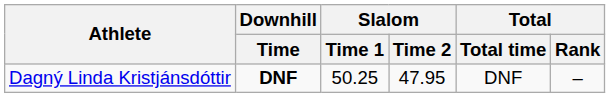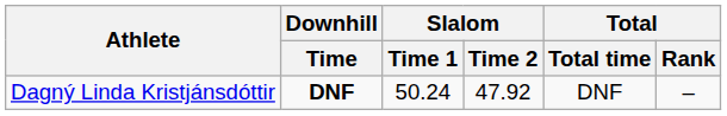 <table class="wikitable" style="font-size:90%">
 <tr>
 <th rowspan="2">Athlete</th>
 <th>Downhill</th>
 <th colspan="2">Slalom</th>
 <th colspan="2">Total</th>
 </tr>
 <tr>
 <th>Time</th>
 <th>Time 1</th>
 <th>Time 2</th>
 <th>Total time</th>
 <th>Rank</th>
 </tr>
 <tr>
 <td><a href='#'>Dagný Linda Kristjánsdóttir</a></td>
 <td align="center"><strong>DNF</strong></td>
-<td align="center">50.25</td>
-<td align="center">47.95</td>
+<td align="center">50.24</td>
+<td align="center">47.92</td>
 <td align="center">DNF</td>
 <td align="center">–</td>
 </tr>
 </table>
